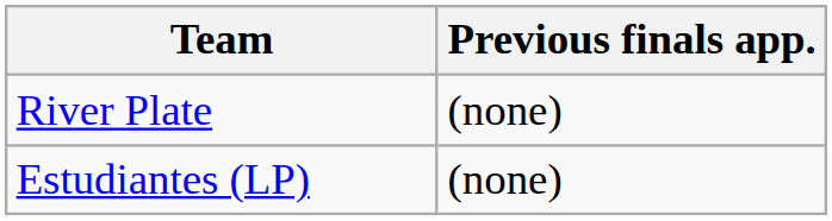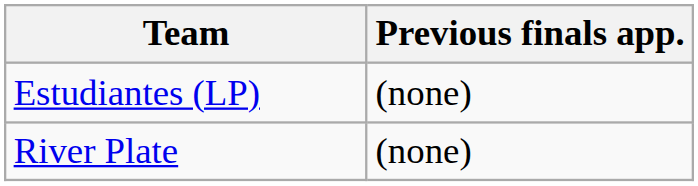 <table class="wikitable">
 <tr>
 <th width=150px>Team</th>
 <th>Previous finals app.</th>
 </tr>
 <tr>
+<td><a href='#'>Estudiantes (LP)</a></td>
+<td>(none)</td>
+</tr>
+<tr>
 <td><a href='#'>River Plate</a></td>
 <td>(none)</td>
 </tr>
-<tr>
-<td><a href='#'>Estudiantes (LP)</a></td>
-<td>(none)</td>
-</tr>
 </table>
